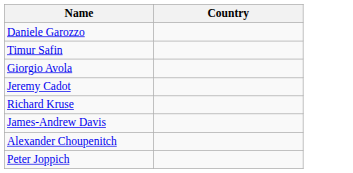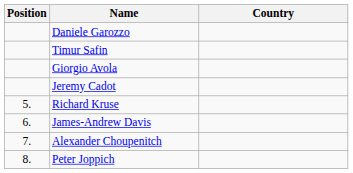 <table class="wikitable">
 <tr>
+<th width="20">Position</th>
 <th width="200">Name</th>
 <th width="200">Country</th>
 </tr>
 <tr>
+<td align="center"></td>
 <td><a href='#'>Daniele Garozzo</a></td>
 <td></td>
 </tr>
 <tr>
+<td align="center"></td>
 <td><a href='#'>Timur Safin</a></td>
 <td></td>
 </tr>
 <tr>
+<td align="center"></td>
 <td><a href='#'>Giorgio Avola</a></td>
 <td></td>
 </tr>
 <tr>
+<td align="center"></td>
 <td><a href='#'>Jeremy Cadot</a></td>
 <td></td>
 </tr>
 <tr>
+<td align="center">5.</td>
 <td><a href='#'>Richard Kruse</a></td>
 <td></td>
 </tr>
 <tr>
+<td align="center">6.</td>
 <td><a href='#'>James-Andrew Davis</a></td>
 <td></td>
 </tr>
 <tr>
+<td align="center">7.</td>
 <td><a href='#'>Alexander Choupenitch</a></td>
 <td></td>
 </tr>
 <tr>
+<td align="center">8.</td>
 <td><a href='#'>Peter Joppich</a></td>
 <td></td>
 </tr>
 </table>
